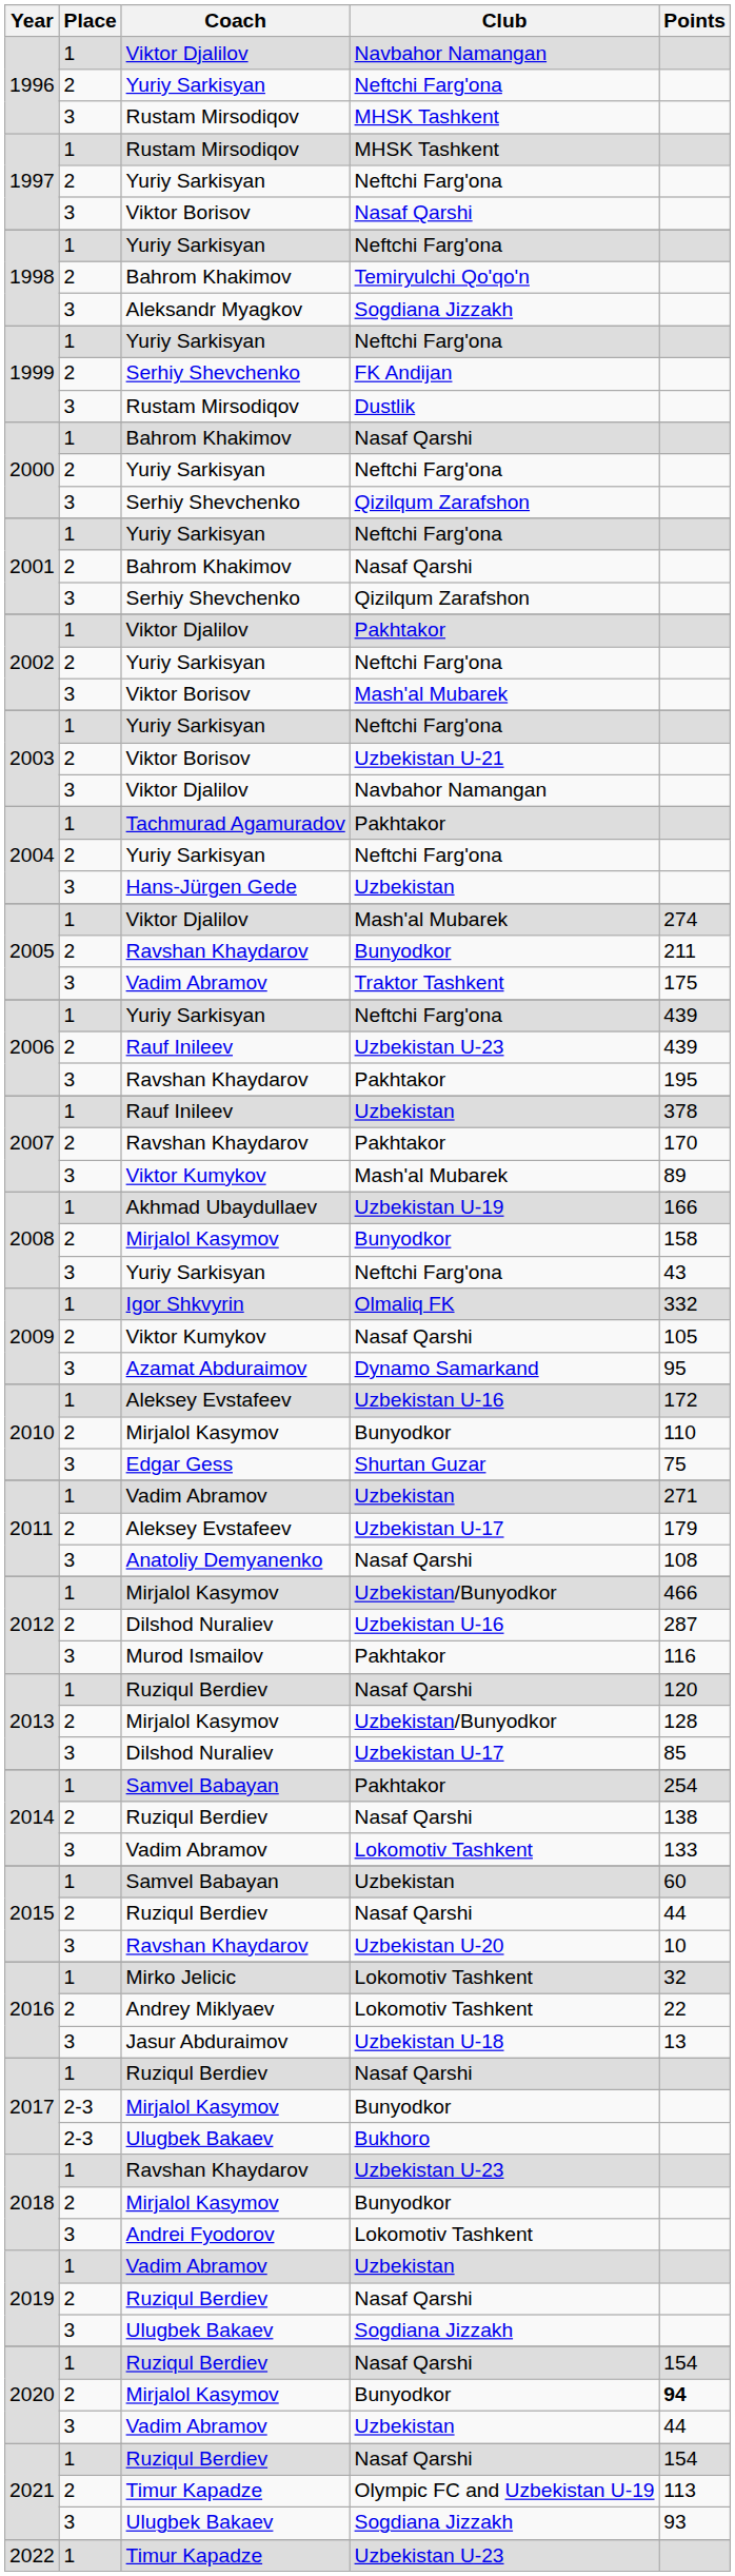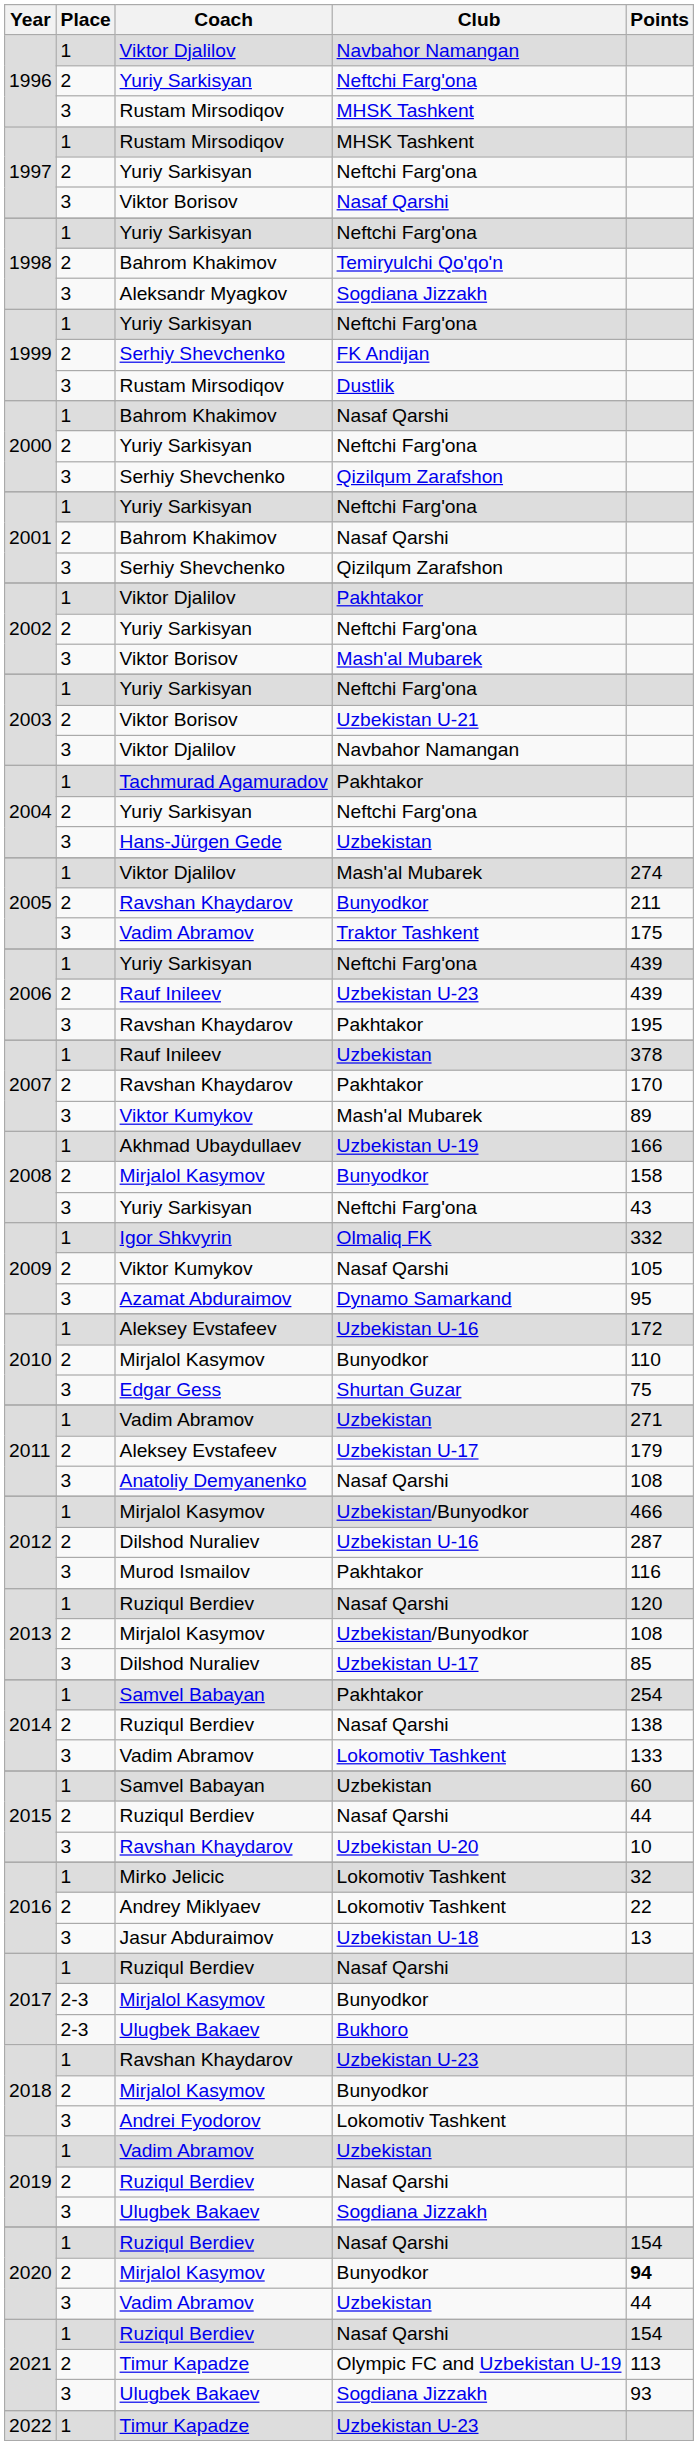 <table class="wikitable">
 <tr>
 <th>Year</th>
 <th>Place</th>
 <th>Coach</th>
 <th>Club</th>
 <th>Points</th>
 </tr>
 <tr bgcolor=#dddddd>
 <td rowspan="3">1996</td>
 <td>1</td>
 <td> <a href='#'>Viktor Djalilov</a></td>
 <td><a href='#'>Navbahor Namangan</a></td>
 <td></td>
 </tr>
 <tr>
 <td>2</td>
 <td> <a href='#'>Yuriy Sarkisyan</a></td>
 <td><a href='#'>Neftchi Farg'ona</a></td>
 <td></td>
 </tr>
 <tr>
 <td>3</td>
 <td> Rustam Mirsodiqov</td>
 <td><a href='#'>MHSK Tashkent</a></td>
 <td></td>
 </tr>
 <tr bgcolor=#dddddd>
 <td rowspan="3">1997</td>
 <td>1</td>
 <td> Rustam Mirsodiqov</td>
 <td>MHSK Tashkent</td>
 <td></td>
 </tr>
 <tr>
 <td>2</td>
 <td> Yuriy Sarkisyan</td>
 <td>Neftchi Farg'ona</td>
 <td></td>
 </tr>
 <tr>
 <td>3</td>
 <td> Viktor Borisov</td>
 <td><a href='#'>Nasaf Qarshi</a></td>
 <td></td>
 </tr>
 <tr>
 </tr>
 <tr bgcolor=#dddddd>
 <td rowspan="3">1998</td>
 <td>1</td>
 <td> Yuriy Sarkisyan</td>
 <td>Neftchi Farg'ona</td>
 <td></td>
 </tr>
 <tr>
 <td>2</td>
 <td> Bahrom Khakimov</td>
 <td><a href='#'>Temiryulchi Qo'qo'n</a></td>
 <td></td>
 </tr>
 <tr>
 <td>3</td>
 <td>Aleksandr Myagkov</td>
 <td><a href='#'>Sogdiana Jizzakh</a></td>
 <td></td>
 </tr>
 <tr>
 </tr>
 <tr bgcolor=#dddddd>
 <td rowspan="3">1999</td>
 <td>1</td>
 <td> Yuriy Sarkisyan</td>
 <td>Neftchi Farg'ona</td>
 <td></td>
 </tr>
 <tr>
 <td>2</td>
 <td> <a href='#'>Serhiy Shevchenko</a></td>
 <td><a href='#'>FK Andijan</a></td>
 <td></td>
 </tr>
 <tr>
 <td>3</td>
 <td> Rustam Mirsodiqov</td>
 <td><a href='#'>Dustlik</a></td>
 <td></td>
 </tr>
 <tr>
 </tr>
 <tr bgcolor=#dddddd>
 <td rowspan="3">2000</td>
 <td>1</td>
 <td> Bahrom Khakimov</td>
 <td>Nasaf Qarshi</td>
 <td></td>
 </tr>
 <tr>
 <td>2</td>
 <td> Yuriy Sarkisyan</td>
 <td>Neftchi Farg'ona</td>
 <td></td>
 </tr>
 <tr>
 <td>3</td>
 <td> Serhiy Shevchenko</td>
 <td><a href='#'>Qizilqum Zarafshon</a></td>
 <td></td>
 </tr>
 <tr>
 </tr>
 <tr bgcolor=#dddddd>
 <td rowspan="3">2001</td>
 <td>1</td>
 <td> Yuriy Sarkisyan</td>
 <td>Neftchi Farg'ona</td>
 <td></td>
 </tr>
 <tr>
 <td>2</td>
 <td> Bahrom Khakimov</td>
 <td>Nasaf Qarshi</td>
 <td></td>
 </tr>
 <tr>
 <td>3</td>
 <td> Serhiy Shevchenko</td>
 <td>Qizilqum Zarafshon</td>
 <td></td>
 </tr>
 <tr>
 </tr>
 <tr bgcolor=#dddddd>
 <td rowspan="3">2002</td>
 <td>1</td>
 <td> Viktor Djalilov</td>
 <td><a href='#'>Pakhtakor</a></td>
 <td></td>
 </tr>
 <tr>
 <td>2</td>
 <td> Yuriy Sarkisyan</td>
 <td>Neftchi Farg'ona</td>
 <td></td>
 </tr>
 <tr>
 <td>3</td>
 <td> Viktor Borisov</td>
 <td><a href='#'>Mash'al Mubarek</a></td>
 <td></td>
 </tr>
 <tr>
 </tr>
 <tr bgcolor=#dddddd>
 <td rowspan="3">2003</td>
 <td>1</td>
 <td> Yuriy Sarkisyan</td>
 <td>Neftchi Farg'ona</td>
 <td></td>
 </tr>
 <tr>
 <td>2</td>
 <td> Viktor Borisov</td>
 <td><a href='#'>Uzbekistan U-21</a></td>
 <td></td>
 </tr>
 <tr>
 <td>3</td>
 <td> Viktor Djalilov</td>
 <td>Navbahor Namangan</td>
 <td></td>
 </tr>
 <tr>
 </tr>
 <tr bgcolor=#dddddd>
 <td rowspan="3">2004</td>
 <td>1</td>
 <td> <a href='#'>Tachmurad Agamuradov</a></td>
 <td>Pakhtakor</td>
 <td></td>
 </tr>
 <tr>
 <td>2</td>
 <td> Yuriy Sarkisyan</td>
 <td>Neftchi Farg'ona</td>
 <td></td>
 </tr>
 <tr>
 <td>3</td>
 <td> <a href='#'>Hans-Jürgen Gede</a></td>
 <td><a href='#'>Uzbekistan</a></td>
 <td></td>
 </tr>
 <tr>
 </tr>
 <tr bgcolor=#dddddd>
 <td rowspan="3">2005</td>
 <td>1</td>
 <td> Viktor Djalilov</td>
 <td>Mash'al Mubarek</td>
 <td>274 </td>
 </tr>
 <tr>
 <td>2</td>
 <td> <a href='#'>Ravshan Khaydarov</a></td>
 <td><a href='#'>Bunyodkor</a></td>
 <td>211</td>
 </tr>
 <tr>
 <td>3</td>
 <td> <a href='#'>Vadim Abramov</a></td>
 <td><a href='#'>Traktor Tashkent</a></td>
 <td>175</td>
 </tr>
 <tr>
 </tr>
 <tr bgcolor=#dddddd>
 <td rowspan="3">2006</td>
 <td>1</td>
 <td> Yuriy Sarkisyan</td>
 <td>Neftchi Farg'ona</td>
 <td>439</td>
 </tr>
 <tr>
 <td>2</td>
 <td> <a href='#'>Rauf Inileev</a></td>
 <td><a href='#'>Uzbekistan U-23</a></td>
 <td>439</td>
 </tr>
 <tr>
 <td>3</td>
 <td> Ravshan Khaydarov</td>
 <td>Pakhtakor</td>
 <td>195</td>
 </tr>
 <tr>
 </tr>
 <tr bgcolor=#dddddd>
 <td rowspan="3">2007</td>
 <td>1</td>
 <td> Rauf Inileev</td>
 <td><a href='#'>Uzbekistan</a></td>
 <td>378  </td>
 </tr>
 <tr>
 <td>2</td>
 <td> Ravshan Khaydarov</td>
 <td>Pakhtakor</td>
 <td>170 </td>
 </tr>
 <tr>
 <td>3</td>
 <td> <a href='#'>Viktor Kumykov</a></td>
 <td>Mash'al Mubarek</td>
 <td>89</td>
 </tr>
 <tr>
 </tr>
 <tr bgcolor=#dddddd>
 <td rowspan="3">2008</td>
 <td>1</td>
 <td> Akhmad Ubaydullaev</td>
 <td><a href='#'>Uzbekistan U-19</a></td>
 <td>166  </td>
 </tr>
 <tr>
 <td>2</td>
 <td> <a href='#'>Mirjalol Kasymov</a></td>
 <td><a href='#'>Bunyodkor</a></td>
 <td>158</td>
 </tr>
 <tr>
 <td>3</td>
 <td> Yuriy Sarkisyan</td>
 <td>Neftchi Farg'ona</td>
 <td>43</td>
 </tr>
 <tr>
 </tr>
 <tr bgcolor=#dddddd>
 <td rowspan="3">2009</td>
 <td>1</td>
 <td> <a href='#'>Igor Shkvyrin</a></td>
 <td><a href='#'>Olmaliq FK</a></td>
 <td>332 </td>
 </tr>
 <tr>
 <td>2</td>
 <td> Viktor Kumykov</td>
 <td>Nasaf Qarshi</td>
 <td>105</td>
 </tr>
 <tr>
 <td>3</td>
 <td> <a href='#'>Azamat Abduraimov</a></td>
 <td><a href='#'>Dynamo Samarkand</a></td>
 <td>95</td>
 </tr>
 <tr>
 </tr>
 <tr bgcolor=#dddddd>
 <td rowspan="3">2010</td>
 <td>1</td>
 <td> Aleksey Evstafeev</td>
 <td><a href='#'>Uzbekistan U-16</a></td>
 <td>172  </td>
 </tr>
 <tr>
 <td>2</td>
 <td> Mirjalol Kasymov</td>
 <td>Bunyodkor</td>
 <td>110</td>
 </tr>
 <tr>
 <td>3</td>
 <td> <a href='#'>Edgar Gess</a></td>
 <td><a href='#'>Shurtan Guzar</a></td>
 <td>75</td>
 </tr>
 <tr>
 </tr>
 <tr bgcolor=#dddddd>
 <td rowspan="3">2011</td>
 <td>1</td>
 <td> Vadim Abramov</td>
 <td><a href='#'>Uzbekistan</a></td>
 <td>271 </td>
 </tr>
 <tr>
 <td>2</td>
 <td> Aleksey Evstafeev</td>
 <td><a href='#'>Uzbekistan U-17</a></td>
 <td>179</td>
 </tr>
 <tr>
 <td>3</td>
 <td> <a href='#'>Anatoliy Demyanenko</a></td>
 <td>Nasaf Qarshi</td>
 <td>108</td>
 </tr>
 <tr>
 </tr>
 <tr bgcolor=#dddddd>
 <td rowspan="3">2012</td>
 <td>1</td>
 <td> Mirjalol Kasymov</td>
 <td><a href='#'>Uzbekistan</a>/Bunyodkor</td>
 <td>466</td>
 </tr>
 <tr>
 <td>2</td>
 <td> Dilshod Nuraliev</td>
 <td><a href='#'>Uzbekistan U-16</a></td>
 <td>287</td>
 </tr>
 <tr>
 <td>3</td>
 <td> Murod Ismailov</td>
 <td>Pakhtakor</td>
 <td>116</td>
 </tr>
 <tr>
 </tr>
 <tr bgcolor=#dddddd>
 <td rowspan="3">2013</td>
 <td>1</td>
 <td> Ruziqul Berdiev</td>
 <td>Nasaf Qarshi</td>
 <td>120</td>
 </tr>
 <tr>
 <td>2</td>
 <td> Mirjalol Kasymov</td>
 <td><a href='#'>Uzbekistan</a>/Bunyodkor</td>
-<td>128</td>
+<td>108</td>
 </tr>
 <tr>
 <td>3</td>
 <td> Dilshod Nuraliev</td>
 <td><a href='#'>Uzbekistan U-17</a></td>
 <td>85</td>
 </tr>
 <tr>
 </tr>
 <tr bgcolor=#dddddd>
 <td rowspan="3">2014</td>
 <td>1</td>
 <td> <a href='#'>Samvel Babayan</a></td>
 <td>Pakhtakor</td>
 <td>254</td>
 </tr>
 <tr>
 <td>2</td>
 <td> Ruziqul Berdiev</td>
 <td>Nasaf Qarshi</td>
 <td>138</td>
 </tr>
 <tr>
 <td>3</td>
 <td> Vadim Abramov</td>
 <td><a href='#'>Lokomotiv Tashkent</a></td>
 <td>133</td>
 </tr>
 <tr>
 </tr>
 <tr bgcolor=#dddddd>
 <td rowspan="3">2015</td>
 <td>1</td>
 <td> Samvel Babayan</td>
 <td>Uzbekistan</td>
 <td>60</td>
 </tr>
 <tr>
 <td>2</td>
 <td> Ruziqul Berdiev</td>
 <td>Nasaf Qarshi</td>
 <td>44</td>
 </tr>
 <tr>
 <td>3</td>
 <td> <a href='#'>Ravshan Khaydarov</a></td>
 <td><a href='#'>Uzbekistan U-20</a></td>
 <td>10</td>
 </tr>
 <tr>
 </tr>
 <tr bgcolor=#dddddd>
 <td rowspan="3">2016</td>
 <td>1</td>
 <td> Mirko Jelicic</td>
 <td>Lokomotiv Tashkent</td>
 <td>32</td>
 </tr>
 <tr>
 <td>2</td>
 <td> Andrey Miklyaev</td>
 <td>Lokomotiv Tashkent</td>
 <td>22</td>
 </tr>
 <tr>
 <td>3</td>
 <td> Jasur Abduraimov</td>
 <td><a href='#'>Uzbekistan U-18</a></td>
 <td>13</td>
 </tr>
 <tr>
 </tr>
 <tr bgcolor=#dddddd>
 <td rowspan="3">2017</td>
 <td>1</td>
 <td> Ruziqul Berdiev</td>
 <td>Nasaf Qarshi</td>
 <td></td>
 </tr>
 <tr>
 <td>2-3</td>
 <td> <a href='#'>Mirjalol Kasymov</a></td>
 <td>Bunyodkor</td>
 <td></td>
 </tr>
 <tr>
 <td>2-3</td>
 <td> <a href='#'>Ulugbek Bakaev</a></td>
 <td><a href='#'>Bukhoro</a></td>
 <td></td>
 </tr>
 <tr bgcolor=#dddddd>
 <td rowspan="3">2018</td>
 <td>1</td>
 <td> Ravshan Khaydarov</td>
 <td><a href='#'>Uzbekistan U-23</a></td>
 <td></td>
 </tr>
 <tr>
 <td>2</td>
 <td> <a href='#'>Mirjalol Kasymov</a></td>
 <td>Bunyodkor</td>
 <td></td>
 </tr>
 <tr>
 <td>3</td>
 <td> <a href='#'>Andrei Fyodorov</a></td>
 <td>Lokomotiv Tashkent</td>
 <td></td>
 </tr>
 <tr bgcolor=#dddddd>
 <td rowspan="3">2019</td>
 <td>1</td>
 <td> <a href='#'>Vadim Abramov</a></td>
 <td><a href='#'>Uzbekistan</a></td>
 <td></td>
 </tr>
 <tr>
 <td>2</td>
 <td> <a href='#'>Ruziqul Berdiev</a></td>
 <td>Nasaf Qarshi</td>
 <td></td>
 </tr>
 <tr>
 <td>3</td>
 <td> <a href='#'>Ulugbek Bakaev</a></td>
 <td><a href='#'>Sogdiana Jizzakh</a></td>
 <td></td>
 </tr>
 <tr>
 </tr>
 <tr bgcolor=#dddddd>
 <td rowspan="3">2020</td>
 <td>1</td>
 <td> <a href='#'>Ruziqul Berdiev</a></td>
 <td>Nasaf Qarshi</td>
 <td>154</td>
 </tr>
 <tr>
 <td>2</td>
 <td> <a href='#'>Mirjalol Kasymov</a></td>
 <td>Bunyodkor</td>
 <td><strong>94</strong></td>
 </tr>
 <tr>
 <td>3</td>
 <td> <a href='#'>Vadim Abramov</a></td>
 <td><a href='#'>Uzbekistan</a></td>
 <td>44</td>
 </tr>
 <tr>
 </tr>
 <tr bgcolor=#dddddd>
 <td rowspan="3">2021</td>
 <td>1</td>
 <td> <a href='#'>Ruziqul Berdiev</a></td>
 <td>Nasaf Qarshi</td>
 <td>154 </td>
 </tr>
 <tr>
 <td>2</td>
 <td> <a href='#'>Timur Kapadze</a></td>
 <td>Olympic FC and <a href='#'>Uzbekistan U-19</a></td>
 <td>113</td>
 </tr>
 <tr>
 <td>3</td>
 <td> <a href='#'>Ulugbek Bakaev</a></td>
 <td><a href='#'>Sogdiana Jizzakh</a></td>
 <td>93</td>
 </tr>
 <tr>
 </tr>
 <tr bgcolor=#dddddd>
 <td rowspan="1">2022</td>
 <td>1</td>
 <td> <a href='#'>Timur Kapadze</a></td>
 <td><a href='#'>Uzbekistan U-23</a></td>
 <td></td>
 </tr>
 <tr>
 </tr>
 </table>
